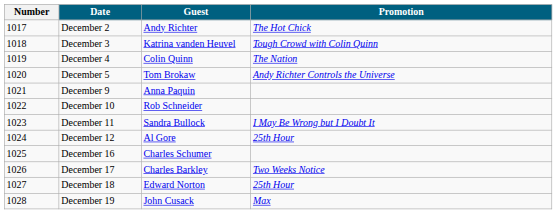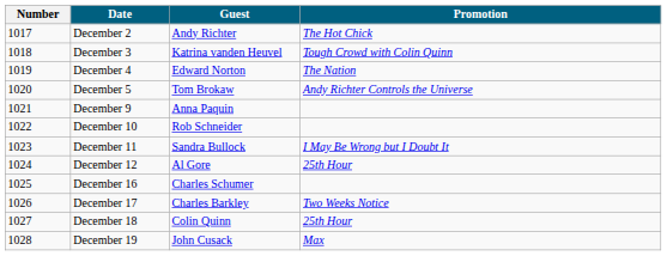 <table class="wikitable" width="100%">
 <tr bgcolor="#CCCCCC">
 <th>Number</th>
 <th width="15%" style="background:#006080; color:#FFFFFF">Date</th>
 <th width="20%" style="background:#006080; color:#FFFFFF">Guest</th>
 <th width="55%" style="background:#006080; color:#FFFFFF">Promotion</th>
 </tr>
 <tr>
 <td>1017</td>
 <td>December 2</td>
 <td><a href='#'>Andy Richter</a></td>
 <td><em><a href='#'>The Hot Chick</a></em></td>
 </tr>
 <tr>
 <td>1018</td>
 <td>December 3</td>
 <td><a href='#'>Katrina vanden Heuvel</a></td>
 <td><em><a href='#'>Tough Crowd with Colin Quinn</a></em></td>
 </tr>
 <tr>
 <td>1019</td>
 <td>December 4</td>
-<td><a href='#'>Colin Quinn</a></td>
+<td><a href='#'>Edward Norton</a></td>
 <td><em><a href='#'>The Nation</a></em></td>
 </tr>
 <tr>
 <td>1020</td>
 <td>December 5</td>
 <td><a href='#'>Tom Brokaw</a></td>
 <td><em><a href='#'>Andy Richter Controls the Universe</a></em></td>
 </tr>
 <tr>
 <td>1021</td>
 <td>December 9</td>
 <td><a href='#'>Anna Paquin</a></td>
 <td></td>
 </tr>
 <tr>
 <td>1022</td>
 <td>December 10</td>
 <td><a href='#'>Rob Schneider</a></td>
 <td></td>
 </tr>
 <tr>
 <td>1023</td>
 <td>December 11</td>
 <td><a href='#'>Sandra Bullock</a></td>
 <td><em><a href='#'>I May Be Wrong but I Doubt It</a></em></td>
 </tr>
 <tr>
 <td>1024</td>
 <td>December 12</td>
 <td><a href='#'>Al Gore</a></td>
 <td><em><a href='#'>25th Hour</a></em></td>
 </tr>
 <tr>
 <td>1025</td>
 <td>December 16</td>
 <td><a href='#'>Charles Schumer</a></td>
 <td></td>
 </tr>
 <tr>
 <td>1026</td>
 <td>December 17</td>
 <td><a href='#'>Charles Barkley</a></td>
 <td><em><a href='#'>Two Weeks Notice</a></em></td>
 </tr>
 <tr>
 <td>1027</td>
 <td>December 18</td>
-<td><a href='#'>Edward Norton</a></td>
+<td><a href='#'>Colin Quinn</a></td>
 <td><em><a href='#'>25th Hour</a></em></td>
 </tr>
 <tr>
 <td>1028</td>
 <td>December 19</td>
 <td><a href='#'>John Cusack</a></td>
 <td><em><a href='#'>Max</a></em></td>
 </tr>
 </table>
